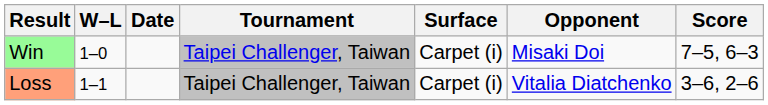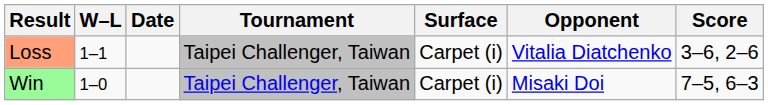 <table class="sortable wikitable">
 <tr>
 <th>Result</th>
 <th class="unsortable">W–L</th>
 <th>Date</th>
 <th>Tournament</th>
 <th>Surface</th>
 <th>Opponent</th>
 <th class="unsortable">Score</th>
 </tr>
 <tr>
+<td style="background:#ffa07a;">Loss</td>
+<td><small>1–1</small></td>
+<td><a href='#'></a></td>
+<td style="background:silver;">Taipei Challenger, Taiwan</td>
+<td>Carpet (i)</td>
+<td> <a href='#'>Vitalia Diatchenko</a></td>
+<td>3–6, 2–6</td>
+</tr>
+<tr>
 <td style="background:#98fb98;">Win</td>
 <td><small>1–0</small></td>
 <td><a href='#'></a></td>
 <td style="background:silver;"><a href='#'>Taipei Challenger</a>, Taiwan</td>
 <td>Carpet (i)</td>
 <td> <a href='#'>Misaki Doi</a></td>
 <td>7–5, 6–3</td>
 </tr>
-<tr>
-<td style="background:#ffa07a;">Loss</td>
-<td><small>1–1</small></td>
-<td><a href='#'></a></td>
-<td style="background:silver;">Taipei Challenger, Taiwan</td>
-<td>Carpet (i)</td>
-<td> <a href='#'>Vitalia Diatchenko</a></td>
-<td>3–6, 2–6</td>
-</tr>
 </table>
